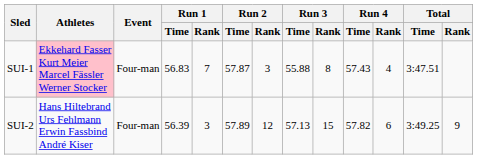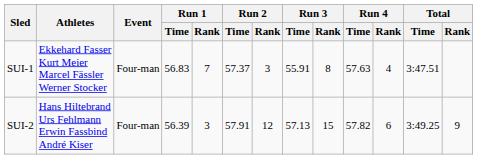 <table class="wikitable"  border="1" style="font-size:90%">
 <tr>
 <th rowspan="2">Sled</th>
 <th rowspan="2">Athletes</th>
 <th rowspan="2">Event</th>
 <th colspan="2">Run 1</th>
 <th colspan="2">Run 2</th>
 <th colspan="2">Run 3</th>
 <th colspan="2">Run 4</th>
 <th colspan="2">Total</th>
 </tr>
 <tr>
 <th>Time</th>
 <th>Rank</th>
 <th>Time</th>
 <th>Rank</th>
 <th>Time</th>
 <th>Rank</th>
 <th>Time</th>
 <th>Rank</th>
 <th>Time</th>
 <th>Rank</th>
 </tr>
 <tr>
 <td align="center">SUI-1</td>
-<td style="background: pink;"><a href='#'>Ekkehard Fasser</a><br><a href='#'>Kurt Meier</a><br><a href='#'>Marcel Fässler</a><br><a href='#'>Werner Stocker</a></td>
+<td><a href='#'>Ekkehard Fasser</a><br><a href='#'>Kurt Meier</a><br><a href='#'>Marcel Fässler</a><br><a href='#'>Werner Stocker</a></td>
 <td>Four-man</td>
 <td align="center">56.83</td>
 <td align="center">7</td>
-<td align="center">57.87</td>
+<td align="center">57.37</td>
 <td align="center">3</td>
-<td align="center">55.88</td>
+<td align="center">55.91</td>
 <td align="center">8</td>
-<td align="center">57.43</td>
+<td align="center">57.63</td>
 <td align="center">4</td>
 <td align="center">3:47.51</td>
 <td align="center"></td>
 </tr>
 <tr>
 <td align="center">SUI-2</td>
 <td><a href='#'>Hans Hiltebrand</a><br><a href='#'>Urs Fehlmann</a><br><a href='#'>Erwin Fassbind</a><br><a href='#'>André Kiser</a></td>
 <td>Four-man</td>
 <td align="center">56.39</td>
 <td align="center">3</td>
-<td align="center">57.89</td>
+<td align="center">57.91</td>
 <td align="center">12</td>
 <td align="center">57.13</td>
 <td align="center">15</td>
 <td align="center">57.82</td>
 <td align="center">6</td>
 <td align="center">3:49.25</td>
 <td align="center">9</td>
 </tr>
 </table>
